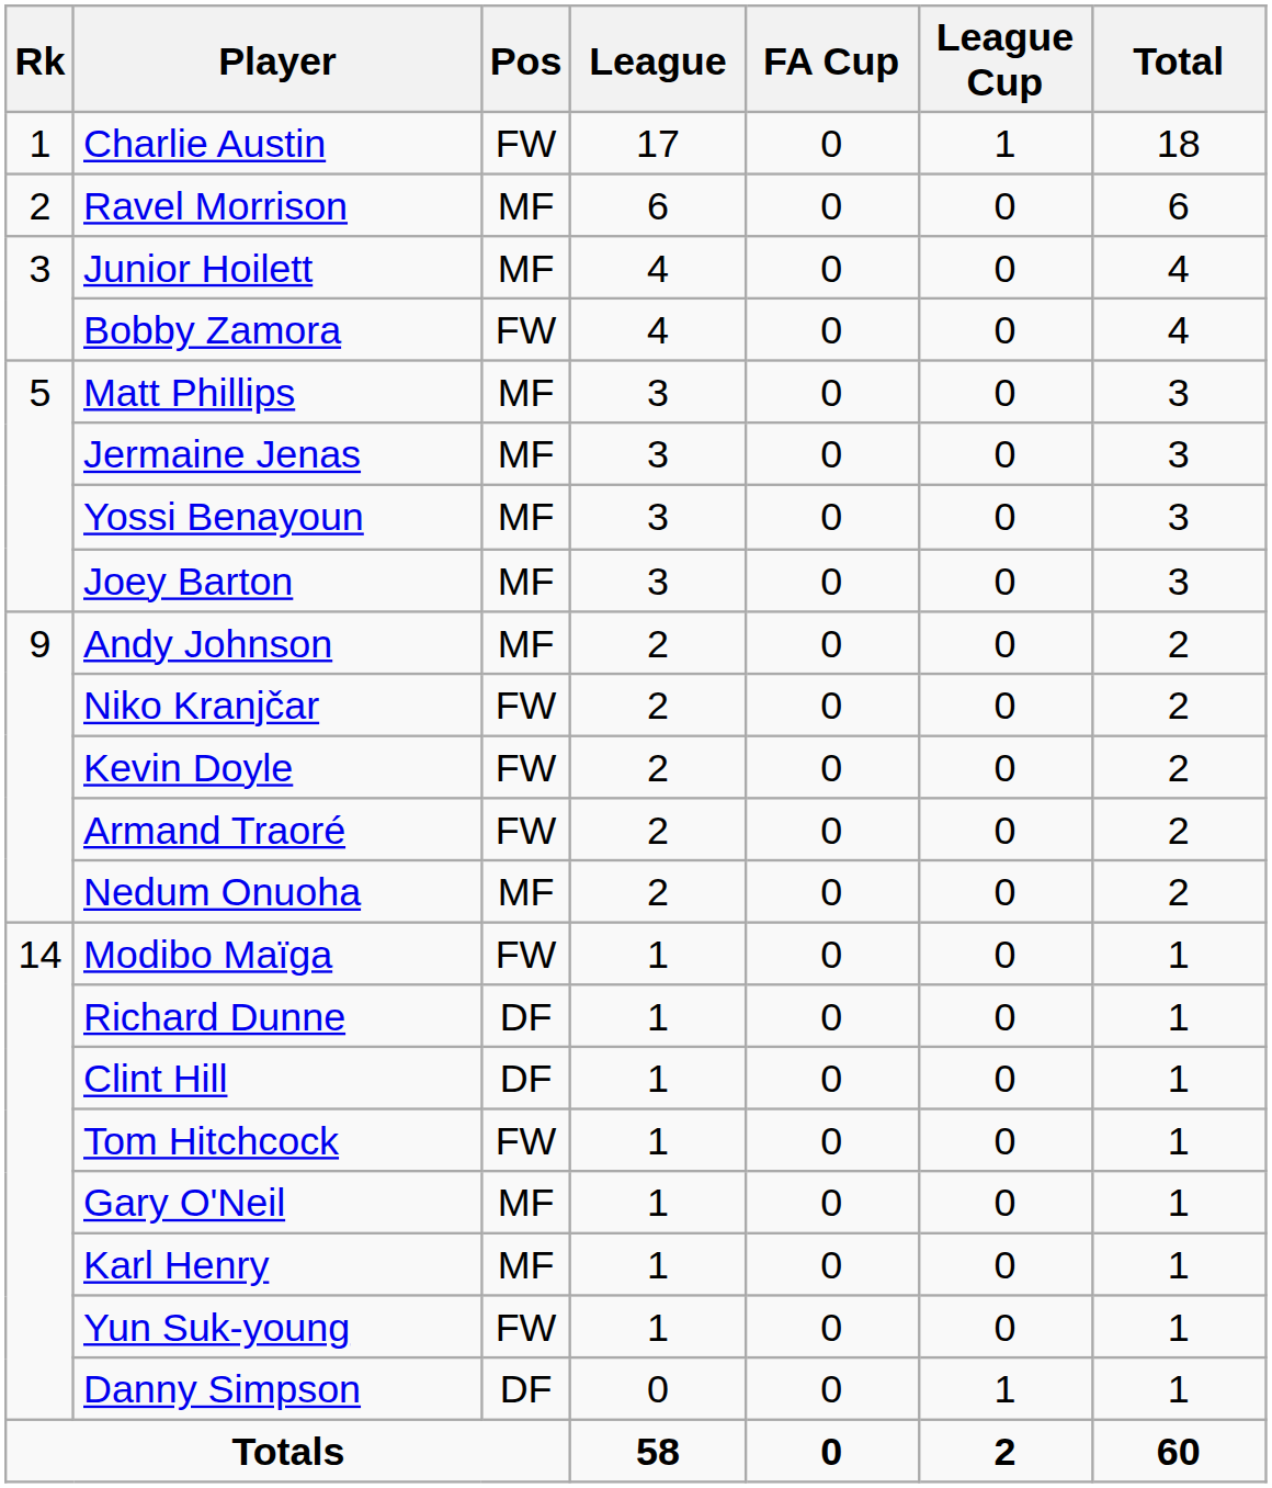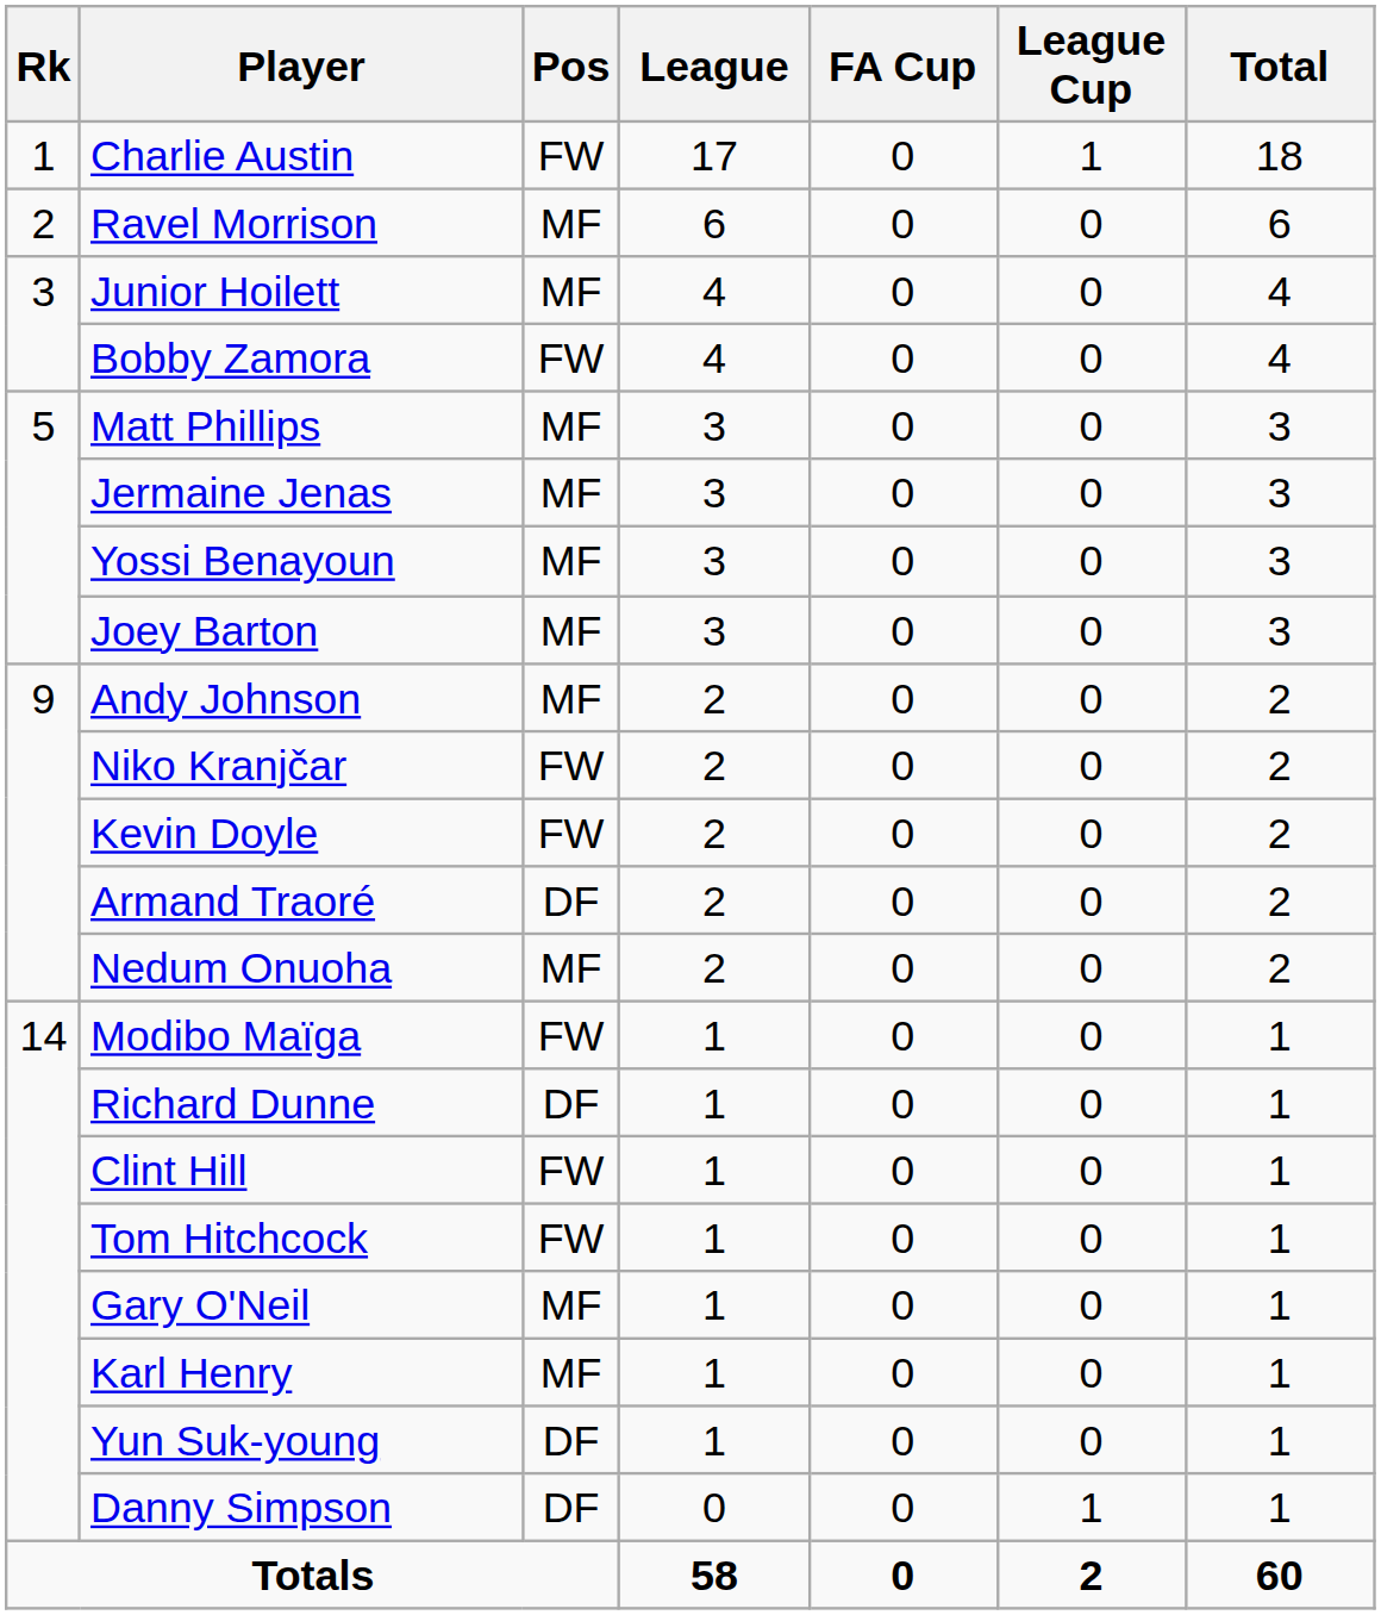 <table class="wikitable" style="font-size: 95%; text-align: center;">
 <tr>
 <th>Rk</th>
 <th width=150>Player</th>
 <th>Pos</th>
 <th width=60>League</th>
 <th width=60>FA Cup</th>
 <th width=60>League Cup</th>
 <th width=60>Total</th>
 </tr>
 <tr>
 <td>1</td>
 <td align=left> <a href='#'>Charlie Austin</a></td>
 <td>FW</td>
 <td>17</td>
 <td>0</td>
 <td>1</td>
 <td>18</td>
 </tr>
 <tr>
 <td>2</td>
 <td align=left> <a href='#'>Ravel Morrison</a></td>
 <td>MF</td>
 <td>6</td>
 <td>0</td>
 <td>0</td>
 <td>6</td>
 </tr>
 <tr>
 <td valign=top rowspan="2">3</td>
 <td align=left> <a href='#'>Junior Hoilett</a></td>
 <td>MF</td>
 <td>4</td>
 <td>0</td>
 <td>0</td>
 <td>4</td>
 </tr>
 <tr>
 <td align=left> <a href='#'>Bobby Zamora</a></td>
 <td>FW</td>
 <td>4</td>
 <td>0</td>
 <td>0</td>
 <td>4</td>
 </tr>
 <tr>
 <td valign=top rowspan="4">5</td>
 <td align=left> <a href='#'>Matt Phillips</a></td>
 <td>MF</td>
 <td>3</td>
 <td>0</td>
 <td>0</td>
 <td>3</td>
 </tr>
 <tr>
 <td align=left> <a href='#'>Jermaine Jenas</a></td>
 <td>MF</td>
 <td>3</td>
 <td>0</td>
 <td>0</td>
 <td>3</td>
 </tr>
 <tr>
 <td align=left> <a href='#'>Yossi Benayoun</a></td>
 <td>MF</td>
 <td>3</td>
 <td>0</td>
 <td>0</td>
 <td>3</td>
 </tr>
 <tr>
 <td align=left> <a href='#'>Joey Barton</a></td>
 <td>MF</td>
 <td>3</td>
 <td>0</td>
 <td>0</td>
 <td>3</td>
 </tr>
 <tr>
 <td valign=top rowspan="5">9</td>
 <td align=left> <a href='#'>Andy Johnson</a></td>
 <td>MF</td>
 <td>2</td>
 <td>0</td>
 <td>0</td>
 <td>2</td>
 </tr>
 <tr>
 <td align=left> <a href='#'>Niko Kranjčar</a></td>
 <td>FW</td>
 <td>2</td>
 <td>0</td>
 <td>0</td>
 <td>2</td>
 </tr>
 <tr>
 <td align=left> <a href='#'>Kevin Doyle</a></td>
 <td>FW</td>
 <td>2</td>
 <td>0</td>
 <td>0</td>
 <td>2</td>
 </tr>
 <tr>
 <td align=left> <a href='#'>Armand Traoré</a></td>
-<td>FW</td>
+<td>DF</td>
 <td>2</td>
 <td>0</td>
 <td>0</td>
 <td>2</td>
 </tr>
 <tr>
 <td align=left> <a href='#'>Nedum Onuoha</a></td>
 <td>MF</td>
 <td>2</td>
 <td>0</td>
 <td>0</td>
 <td>2</td>
 </tr>
 <tr>
 <td valign=top rowspan="8">14</td>
 <td align=left> <a href='#'>Modibo Maïga</a></td>
 <td>FW</td>
 <td>1</td>
 <td>0</td>
 <td>0</td>
 <td>1</td>
 </tr>
 <tr>
 <td align=left> <a href='#'>Richard Dunne</a></td>
 <td>DF</td>
 <td>1</td>
 <td>0</td>
 <td>0</td>
 <td>1</td>
 </tr>
 <tr>
 <td align=left> <a href='#'>Clint Hill</a></td>
-<td>DF</td>
+<td>FW</td>
 <td>1</td>
 <td>0</td>
 <td>0</td>
 <td>1</td>
 </tr>
 <tr>
 <td align=left> <a href='#'>Tom Hitchcock</a></td>
 <td>FW</td>
 <td>1</td>
 <td>0</td>
 <td>0</td>
 <td>1</td>
 </tr>
 <tr>
 <td align=left> <a href='#'>Gary O'Neil</a></td>
 <td>MF</td>
 <td>1</td>
 <td>0</td>
 <td>0</td>
 <td>1</td>
 </tr>
 <tr>
 <td align=left> <a href='#'>Karl Henry</a></td>
 <td>MF</td>
 <td>1</td>
 <td>0</td>
 <td>0</td>
 <td>1</td>
 </tr>
 <tr>
 <td align=left> <a href='#'>Yun Suk-young</a></td>
-<td>FW</td>
+<td>DF</td>
 <td>1</td>
 <td>0</td>
 <td>0</td>
 <td>1</td>
 </tr>
 <tr>
 <td align=left> <a href='#'>Danny Simpson</a></td>
 <td>DF</td>
 <td>0</td>
 <td>0</td>
 <td>1</td>
 <td>1</td>
 </tr>
 <tr>
 <td colspan="3"><strong>Totals</strong></td>
 <td><strong>58</strong></td>
 <td><strong>0</strong></td>
 <td><strong>2</strong></td>
 <td><strong>60</strong></td>
 </tr>
 </table>
